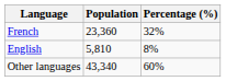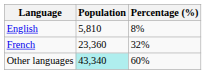 <table class="wikitable">
 <tr>
 <th>Language</th>
 <th>Population</th>
 <th>Percentage (%)</th>
 </tr>
 <tr>
+<td><a href='#'>English</a></td>
+<td>5,810</td>
+<td>8%</td>
+</tr>
+<tr>
 <td><a href='#'>French</a></td>
 <td>23,360</td>
 <td>32%</td>
 </tr>
 <tr>
-<td><a href='#'>English</a></td>
-<td>5,810</td>
-<td>8%</td>
-</tr>
-<tr>
 <td>Other languages</td>
-<td>43,340</td>
+<td style="background: paleturquoise;">43,340</td>
 <td>60%</td>
 </tr>
 </table>
